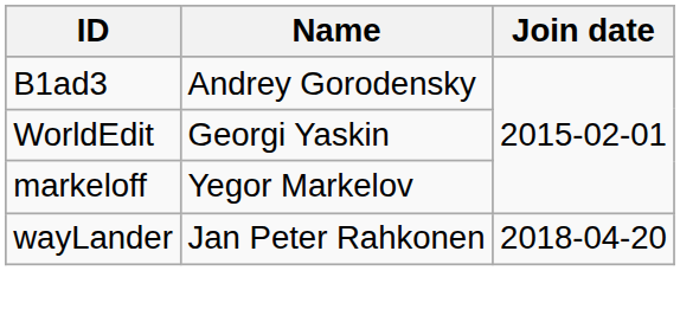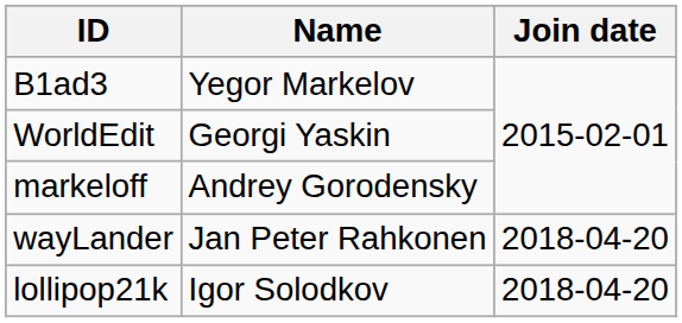 <table class="wikitable">
 <tr>
 <th>ID</th>
 <th>Name</th>
 <th>Join date</th>
 </tr>
 <tr>
 <td>B1ad3</td>
-<td>Andrey Gorodensky</td>
+<td>Yegor Markelov</td>
 <td rowspan="3">2015-02-01</td>
 </tr>
 <tr>
 <td>WorldEdit</td>
 <td>Georgi Yaskin</td>
 </tr>
 <tr>
 <td>markeloff</td>
-<td>Yegor Markelov</td>
+<td>Andrey Gorodensky</td>
 </tr>
 <tr>
 <td>wayLander</td>
 <td>Jan Peter Rahkonen</td>
 <td>2018-04-20</td>
 </tr>
+<tr>
+<td>lollipop21k</td>
+<td>Igor Solodkov</td>
+<td>2018-04-20</td>
+</tr>
 </table>
